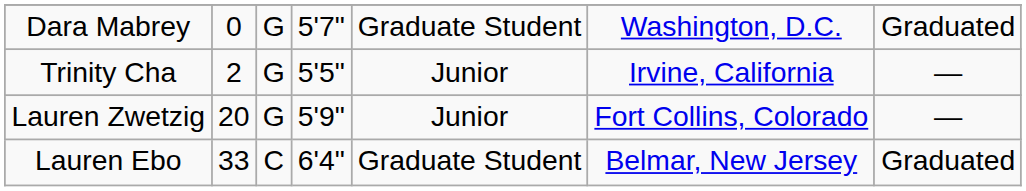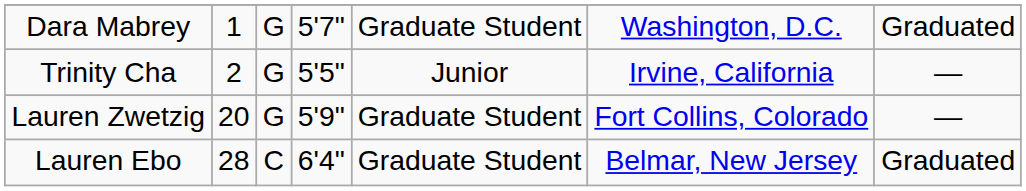 <table class="wikitable sortable" border="1" style="text-align: center;">
 <tr align=center>
 </tr>
 <tr>
 <td>Dara Mabrey</td>
-<td>0</td>
+<td>1</td>
 <td>G</td>
 <td>5'7"</td>
 <td>Graduate Student</td>
 <td><a href='#'>Washington, D.C.</a></td>
 <td>Graduated</td>
 </tr>
 <tr>
 <td>Trinity Cha</td>
 <td>2</td>
 <td>G</td>
 <td>5'5"</td>
 <td>Junior</td>
 <td><a href='#'>Irvine, California</a></td>
 <td>—</td>
 </tr>
 <tr>
 <td>Lauren Zwetzig</td>
 <td>20</td>
 <td>G</td>
 <td>5'9"</td>
-<td>Junior</td>
+<td>Graduate Student</td>
 <td><a href='#'>Fort Collins, Colorado</a></td>
 <td>—</td>
 </tr>
 <tr>
 <td>Lauren Ebo</td>
-<td>33</td>
+<td>28</td>
 <td>C</td>
 <td>6'4"</td>
 <td>Graduate Student</td>
 <td><a href='#'>Belmar, New Jersey</a></td>
 <td>Graduated</td>
 </tr>
 </table>
